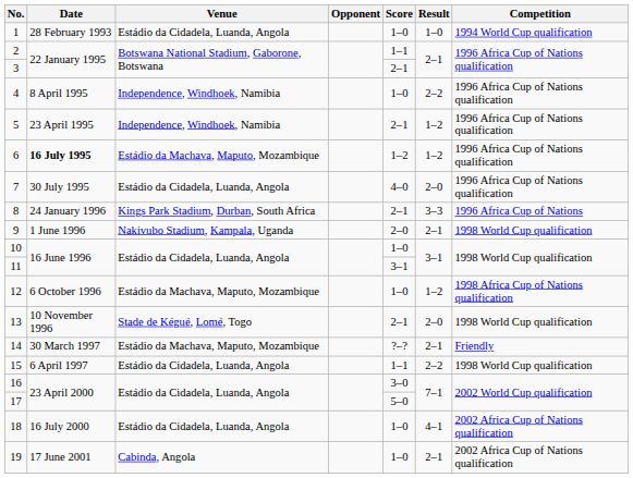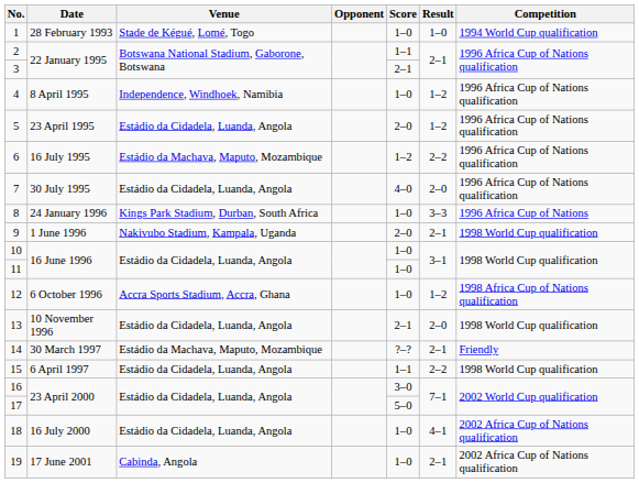 <table class="wikitable sortable">
 <tr>
 <th scope="col">No.</th>
 <th scope="col">Date</th>
 <th scope="col">Venue</th>
 <th scope="col">Opponent</th>
 <th scope="col">Score</th>
 <th scope="col">Result</th>
 <th scope="col">Competition</th>
 </tr>
 <tr>
 <td align="center">1</td>
 <td>28 February 1993</td>
-<td>Estádio da Cidadela, Luanda, Angola</td>
+<td><a href='#'>Stade de Kégué</a>, <a href='#'>Lomé</a>, Togo</td>
 <td></td>
 <td align="center">1–0</td>
 <td align="center">1–0</td>
 <td><a href='#'>1994 World Cup qualification</a></td>
 </tr>
 <tr>
 <td align="center">2</td>
 <td rowspan="2">22 January 1995</td>
 <td rowspan="2"><a href='#'>Botswana National Stadium</a>, <a href='#'>Gaborone</a>, Botswana</td>
 <td rowspan="2"></td>
 <td align="center">1–1</td>
 <td rowspan="2" style="text-align:center">2–1</td>
 <td rowspan="2"><a href='#'>1996 Africa Cup of Nations qualification</a></td>
 </tr>
 <tr>
 <td align="center">3</td>
 <td align="center">2–1</td>
 </tr>
 <tr>
 <td align="center">4</td>
 <td>8 April 1995</td>
 <td><a href='#'>Independence</a>, <a href='#'>Windhoek</a>, Namibia</td>
 <td></td>
 <td align="center">1–0</td>
-<td align="center">2–2</td>
+<td align="center">1–2</td>
 <td>1996 Africa Cup of Nations qualification</td>
 </tr>
 <tr>
 <td align="center">5</td>
 <td>23 April 1995</td>
-<td><a href='#'>Independence</a>, <a href='#'>Windhoek</a>, Namibia</td>
+<td><a href='#'>Estádio da Cidadela</a>, <a href='#'>Luanda</a>, Angola</td>
 <td></td>
-<td align="center">2–1</td>
+<td align="center">2–0</td>
 <td align="center">1–2</td>
 <td>1996 Africa Cup of Nations qualification</td>
 </tr>
 <tr>
 <td align="center">6</td>
-<td><strong>16 July 1995</strong></td>
+<td>16 July 1995</td>
 <td><a href='#'>Estádio da Machava</a>, <a href='#'>Maputo</a>, Mozambique</td>
 <td></td>
 <td align="center">1–2</td>
-<td align="center">1–2</td>
+<td align="center">2–2</td>
 <td>1996 Africa Cup of Nations qualification</td>
 </tr>
 <tr>
 <td align="center">7</td>
 <td>30 July 1995</td>
 <td>Estádio da Cidadela, Luanda, Angola</td>
 <td></td>
 <td align="center">4–0</td>
 <td align="center">2–0</td>
 <td>1996 Africa Cup of Nations qualification</td>
 </tr>
 <tr>
 <td align="center">8</td>
 <td>24 January 1996</td>
 <td><a href='#'>Kings Park Stadium</a>, <a href='#'>Durban</a>, South Africa</td>
 <td></td>
-<td align="center">2–1</td>
+<td align="center">1–0</td>
 <td align="center">3–3</td>
 <td><a href='#'>1996 Africa Cup of Nations</a></td>
 </tr>
 <tr>
 <td align="center">9</td>
 <td>1 June 1996</td>
 <td><a href='#'>Nakivubo Stadium</a>, <a href='#'>Kampala</a>, Uganda</td>
 <td></td>
 <td align="center">2–0</td>
 <td align="center">2–1</td>
 <td><a href='#'>1998 World Cup qualification</a></td>
 </tr>
 <tr>
 <td align="center">10</td>
 <td rowspan="2">16 June 1996</td>
 <td rowspan="2">Estádio da Cidadela, Luanda, Angola</td>
 <td rowspan="2"></td>
 <td align="center">1–0</td>
 <td rowspan="2" style="text-align:center">3–1</td>
 <td rowspan="2">1998 World Cup qualification</td>
 </tr>
 <tr>
 <td align="center">11</td>
-<td align="center">3–1</td>
+<td align="center">1–0</td>
 </tr>
 <tr>
 <td align="center">12</td>
 <td>6 October 1996</td>
-<td>Estádio da Machava, Maputo, Mozambique</td>
+<td><a href='#'>Accra Sports Stadium</a>, <a href='#'>Accra</a>, Ghana</td>
 <td></td>
 <td align="center">1–0</td>
 <td align="center">1–2</td>
 <td><a href='#'>1998 Africa Cup of Nations qualification</a></td>
 </tr>
 <tr>
 <td align="center">13</td>
 <td>10 November 1996</td>
-<td><a href='#'>Stade de Kégué</a>, <a href='#'>Lomé</a>, Togo</td>
+<td>Estádio da Cidadela, Luanda, Angola</td>
 <td></td>
 <td align="center">2–1</td>
 <td align="center">2–0</td>
 <td>1998 World Cup qualification</td>
 </tr>
 <tr>
 <td align="center">14</td>
 <td>30 March 1997</td>
 <td>Estádio da Machava, Maputo, Mozambique</td>
 <td></td>
 <td align="center">?–?</td>
 <td align="center">2–1</td>
 <td><a href='#'>Friendly</a></td>
 </tr>
 <tr>
 <td align="center">15</td>
 <td>6 April 1997</td>
 <td>Estádio da Cidadela, Luanda, Angola</td>
 <td></td>
 <td align="center">1–1</td>
 <td align="center">2–2</td>
 <td>1998 World Cup qualification</td>
 </tr>
 <tr>
 <td align="center">16</td>
 <td rowspan="2">23 April 2000</td>
 <td rowspan="2">Estádio da Cidadela, Luanda, Angola</td>
 <td rowspan="2"></td>
 <td align="center">3–0</td>
 <td rowspan="2" style="text-align:center">7–1</td>
 <td rowspan="2"><a href='#'>2002 World Cup qualification</a></td>
 </tr>
 <tr>
 <td align="center">17</td>
 <td align="center">5–0</td>
 </tr>
 <tr>
 <td align="center">18</td>
 <td>16 July 2000</td>
 <td>Estádio da Cidadela, Luanda, Angola</td>
 <td></td>
 <td align="center">1–0</td>
 <td align="center">4–1</td>
 <td><a href='#'>2002 Africa Cup of Nations qualification</a></td>
 </tr>
 <tr>
 <td align="center">19</td>
 <td>17 June 2001</td>
 <td><a href='#'>Cabinda</a>, Angola</td>
 <td></td>
 <td align="center">1–0</td>
 <td align="center">2–1</td>
 <td>2002 Africa Cup of Nations qualification</td>
 </tr>
 </table>
